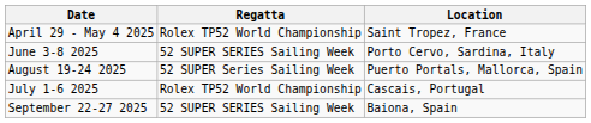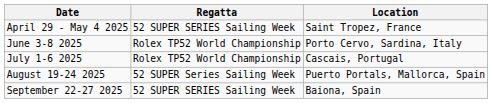 <table class="wikitable">
 <tr>
 <th>Date</th>
 <th>Regatta</th>
 <th>Location</th>
 </tr>
 <tr>
 <td>April 29 - May 4 2025</td>
-<td> Rolex TP52 World Championship</td>
+<td> 52 SUPER SERIES Sailing Week</td>
 <td>Saint Tropez, France</td>
 </tr>
 <tr>
 <td>June 3-8 2025</td>
-<td> 52 SUPER SERIES Sailing Week</td>
+<td> Rolex TP52 World Championship</td>
 <td>Porto Cervo, Sardina, Italy</td>
+</tr>
+<tr>
+<td>July 1-6 2025</td>
+<td> Rolex TP52 World Championship</td>
+<td>Cascais, Portugal</td>
 </tr>
 <tr>
 <td>August 19-24 2025</td>
 <td> 52 SUPER Series Sailing Week</td>
 <td>Puerto Portals, Mallorca, Spain</td>
 </tr>
 <tr>
-<td>July 1-6 2025</td>
-<td> Rolex TP52 World Championship</td>
-<td>Cascais, Portugal</td>
-</tr>
-<tr>
 <td>September 22-27 2025</td>
 <td> 52 SUPER SERIES Sailing Week</td>
 <td>Baiona, Spain</td>
 </tr>
 </table>
